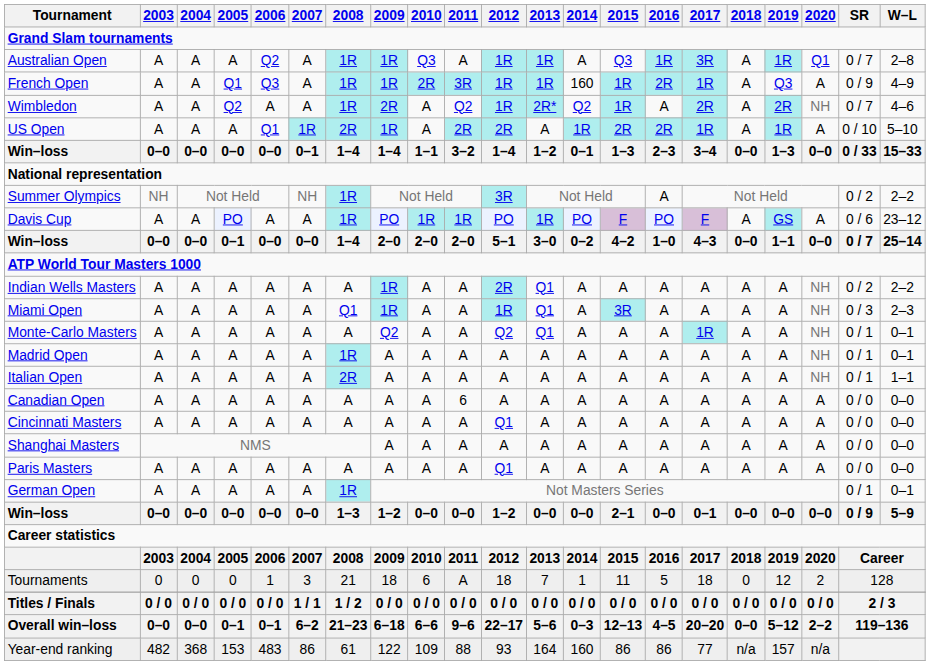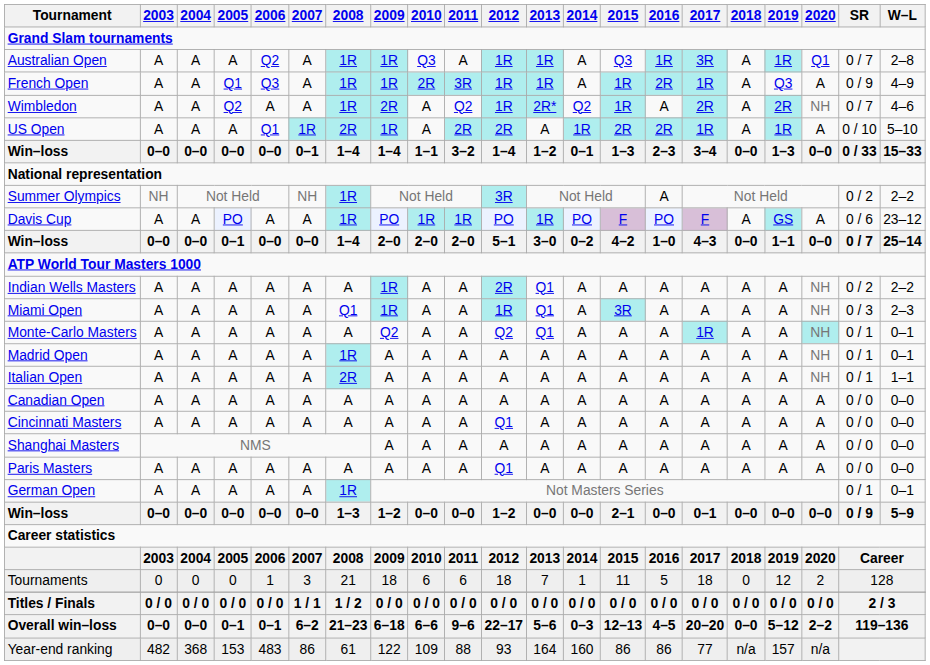 <table class="wikitable" style="text-align:center;font-size:96%">
 <tr>
 <th>Tournament</th>
 <th><a href='#'>2003</a></th>
 <th><a href='#'>2004</a></th>
 <th><a href='#'>2005</a></th>
 <th><a href='#'>2006</a></th>
 <th><a href='#'>2007</a></th>
 <th><a href='#'>2008</a></th>
 <th><a href='#'>2009</a></th>
 <th><a href='#'>2010</a></th>
 <th><a href='#'>2011</a></th>
 <th><a href='#'>2012</a></th>
 <th><a href='#'>2013</a></th>
 <th><a href='#'>2014</a></th>
 <th><a href='#'>2015</a></th>
 <th><a href='#'>2016</a></th>
 <th><a href='#'>2017</a></th>
 <th><a href='#'>2018</a></th>
 <th><a href='#'>2019</a></th>
 <th><a href='#'>2020</a></th>
 <th>SR</th>
 <th>W–L</th>
 </tr>
 <tr>
 <td colspan=21 style="text-align:left;"><strong><a href='#'>Grand Slam tournaments</a></strong></td>
 </tr>
 <tr>
 <td align=left><a href='#'>Australian Open</a></td>
 <td>A</td>
 <td>A</td>
 <td>A</td>
 <td><a href='#'>Q2</a></td>
 <td>A</td>
 <td bgcolor=afeeee><a href='#'>1R</a></td>
 <td bgcolor=afeeee><a href='#'>1R</a></td>
 <td><a href='#'>Q3</a></td>
 <td>A</td>
 <td bgcolor=afeeee><a href='#'>1R</a></td>
 <td bgcolor=afeeee><a href='#'>1R</a></td>
 <td>A</td>
 <td><a href='#'>Q3</a></td>
 <td bgcolor=afeeee><a href='#'>1R</a></td>
 <td bgcolor=afeeee><a href='#'>3R</a></td>
 <td>A</td>
 <td bgcolor=afeeee><a href='#'>1R</a></td>
 <td><a href='#'>Q1</a></td>
 <td>0 / 7</td>
 <td>2–8</td>
 </tr>
 <tr>
 <td align=left><a href='#'>French Open</a></td>
 <td>A</td>
 <td>A</td>
 <td><a href='#'>Q1</a></td>
 <td><a href='#'>Q3</a></td>
 <td>A</td>
 <td bgcolor=afeeee><a href='#'>1R</a></td>
 <td bgcolor=afeeee><a href='#'>1R</a></td>
 <td bgcolor=afeeee><a href='#'>2R</a></td>
 <td bgcolor=afeeee><a href='#'>3R</a></td>
 <td bgcolor=afeeee><a href='#'>1R</a></td>
 <td bgcolor=afeeee><a href='#'>1R</a></td>
-<td>160</td>
+<td>A</td>
 <td bgcolor=afeeee><a href='#'>1R</a></td>
 <td bgcolor=afeeee><a href='#'>2R</a></td>
 <td bgcolor=afeeee><a href='#'>1R</a></td>
 <td>A</td>
 <td><a href='#'>Q3</a></td>
 <td>A</td>
 <td>0 / 9</td>
 <td>4–9</td>
 </tr>
 <tr>
 <td align=left><a href='#'>Wimbledon</a></td>
 <td>A</td>
 <td>A</td>
 <td><a href='#'>Q2</a></td>
 <td>A</td>
 <td>A</td>
 <td bgcolor=afeeee><a href='#'>1R</a></td>
 <td bgcolor=afeeee><a href='#'>2R</a></td>
 <td>A</td>
 <td><a href='#'>Q2</a></td>
 <td bgcolor=afeeee><a href='#'>1R</a></td>
 <td bgcolor=afeeee><a href='#'>2R*</a></td>
 <td><a href='#'>Q2</a></td>
 <td bgcolor=afeeee><a href='#'>1R</a></td>
 <td>A</td>
 <td bgcolor=afeeee><a href='#'>2R</a></td>
 <td>A</td>
 <td bgcolor=afeeee><a href='#'>2R</a></td>
 <td style="color:#767676;">NH</td>
 <td>0 / 7</td>
 <td>4–6</td>
 </tr>
 <tr>
 <td align=left><a href='#'>US Open</a></td>
 <td>A</td>
 <td>A</td>
 <td>A</td>
 <td><a href='#'>Q1</a></td>
 <td bgcolor=afeeee><a href='#'>1R</a></td>
 <td bgcolor=afeeee><a href='#'>2R</a></td>
 <td bgcolor=afeeee><a href='#'>1R</a></td>
 <td>A</td>
 <td bgcolor=afeeee><a href='#'>2R</a></td>
 <td bgcolor=afeeee><a href='#'>2R</a></td>
 <td>A</td>
 <td bgcolor=afeeee><a href='#'>1R</a></td>
 <td bgcolor=afeeee><a href='#'>2R</a></td>
 <td bgcolor=afeeee><a href='#'>2R</a></td>
 <td bgcolor=afeeee><a href='#'>1R</a></td>
 <td>A</td>
 <td bgcolor=afeeee><a href='#'>1R</a></td>
 <td>A</td>
 <td>0 / 10</td>
 <td>5–10</td>
 </tr>
 <tr>
 <th style=text-align:left>Win–loss</th>
 <th>0–0</th>
 <th>0–0</th>
 <th>0–0</th>
 <th>0–0</th>
 <th>0–1</th>
 <th>1–4</th>
 <th>1–4</th>
 <th>1–1</th>
 <th>3–2</th>
 <th>1–4</th>
 <th>1–2</th>
 <th>0–1</th>
 <th>1–3</th>
 <th>2–3</th>
 <th>3–4</th>
 <th>0–0</th>
 <th>1–3</th>
 <th>0–0</th>
 <th>0 / 33</th>
 <th>15–33</th>
 </tr>
 <tr>
 <td colspan=21 style="text-align:left;"><strong>National representation</strong></td>
 </tr>
 <tr>
 <td align=left><a href='#'>Summer Olympics</a></td>
 <td style=color:#767676>NH</td>
 <td colspan=3 style=color:#767676>Not Held</td>
 <td style=color:#767676>NH</td>
 <td bgcolor=afeeee><a href='#'>1R</a></td>
 <td colspan=3 style=color:#767676>Not Held</td>
 <td bgcolor=afeeee><a href='#'>3R</a></td>
 <td colspan=3 style="color:#767676;">Not Held</td>
 <td>A</td>
 <td colspan=4 style="color:#767676;">Not Held</td>
 <td>0 / 2</td>
 <td>2–2</td>
 </tr>
 <tr>
 <td align=left><a href='#'>Davis Cup</a></td>
 <td>A</td>
 <td>A</td>
 <td bgcolor="ecf2ff"><a href='#'>PO</a></td>
 <td>A</td>
 <td>A</td>
 <td bgcolor="afeeee"><a href='#'>1R</a></td>
 <td bgcolor="ecf2ff"><a href='#'>PO</a></td>
 <td bgcolor="afeeee"><a href='#'>1R</a></td>
 <td bgcolor="afeeee"><a href='#'>1R</a></td>
 <td bgcolor="ecf2ff"><a href='#'>PO</a></td>
 <td bgcolor="afeeee"><a href='#'>1R</a></td>
 <td bgcolor="ecf2ff"><a href='#'>PO</a></td>
 <td bgcolor="thistle"><a href='#'>F</a></td>
 <td bgcolor="ecf2ff"><a href='#'>PO</a></td>
 <td bgcolor="thistle"><a href='#'>F</a></td>
 <td>A</td>
 <td bgcolor="afeeee"><a href='#'>GS</a></td>
 <td>A</td>
 <td>0 / 6</td>
 <td>23–12</td>
 </tr>
 <tr>
 <th style=text-align:left>Win–loss</th>
 <th>0–0</th>
 <th>0–0</th>
 <th>0–1</th>
 <th>0–0</th>
 <th>0–0</th>
 <th>1–4</th>
 <th>2–0</th>
 <th>2–0</th>
 <th>2–0</th>
 <th>5–1</th>
 <th>3–0</th>
 <th>0–2</th>
 <th>4–2</th>
 <th>1–0</th>
 <th>4–3</th>
 <th>0–0</th>
 <th>1–1</th>
 <th>0–0</th>
 <th>0 / 7</th>
 <th>25–14</th>
 </tr>
 <tr>
 <td colspan=21 style="text-align:left;"><strong><a href='#'>ATP World Tour Masters 1000</a></strong></td>
 </tr>
 <tr>
 <td align=left><a href='#'>Indian Wells Masters</a></td>
 <td>A</td>
 <td>A</td>
 <td>A</td>
 <td>A</td>
 <td>A</td>
 <td>A</td>
 <td bgcolor=afeeee><a href='#'>1R</a></td>
 <td>A</td>
 <td>A</td>
 <td bgcolor=afeeee><a href='#'>2R</a></td>
 <td><a href='#'>Q1</a></td>
 <td>A</td>
 <td>A</td>
 <td>A</td>
 <td>A</td>
 <td>A</td>
 <td>A</td>
 <td style="color:#767676;">NH</td>
 <td>0 / 2</td>
 <td>2–2</td>
 </tr>
 <tr>
 <td align=left><a href='#'>Miami Open</a></td>
 <td>A</td>
 <td>A</td>
 <td>A</td>
 <td>A</td>
 <td>A</td>
 <td><a href='#'>Q1</a></td>
 <td bgcolor=afeeee><a href='#'>1R</a></td>
 <td>A</td>
 <td>A</td>
 <td bgcolor=afeeee><a href='#'>1R</a></td>
 <td><a href='#'>Q1</a></td>
 <td>A</td>
 <td bgcolor=afeeee><a href='#'>3R</a></td>
 <td>A</td>
 <td>A</td>
 <td>A</td>
 <td>A</td>
 <td style="color:#767676;">NH</td>
 <td>0 / 3</td>
 <td>2–3</td>
 </tr>
 <tr>
 <td align=left><a href='#'>Monte-Carlo Masters</a></td>
 <td>A</td>
 <td>A</td>
 <td>A</td>
 <td>A</td>
 <td>A</td>
 <td>A</td>
 <td><a href='#'>Q2</a></td>
 <td>A</td>
 <td>A</td>
 <td><a href='#'>Q2</a></td>
 <td><a href='#'>Q1</a></td>
 <td>A</td>
 <td>A</td>
 <td>A</td>
 <td bgcolor=afeeee><a href='#'>1R</a></td>
 <td>A</td>
 <td>A</td>
-<td style="color:#767676;">NH</td>
+<td style="background: paleturquoise; color:#767676;">NH</td>
 <td>0 / 1</td>
 <td>0–1</td>
 </tr>
 <tr>
 <td align=left><a href='#'>Madrid Open</a></td>
 <td>A</td>
 <td>A</td>
 <td>A</td>
 <td>A</td>
 <td>A</td>
 <td bgcolor=afeeee><a href='#'>1R</a></td>
 <td>A</td>
 <td>A</td>
 <td>A</td>
 <td>A</td>
 <td>A</td>
 <td>A</td>
 <td>A</td>
 <td>A</td>
 <td>A</td>
 <td>A</td>
 <td>A</td>
 <td style="color:#767676;">NH</td>
 <td>0 / 1</td>
 <td>0–1</td>
 </tr>
 <tr>
 <td align=left><a href='#'>Italian Open</a></td>
 <td>A</td>
 <td>A</td>
 <td>A</td>
 <td>A</td>
 <td>A</td>
 <td bgcolor=afeeee><a href='#'>2R</a></td>
 <td>A</td>
 <td>A</td>
 <td>A</td>
 <td>A</td>
 <td>A</td>
 <td>A</td>
 <td>A</td>
 <td>A</td>
 <td>A</td>
 <td>A</td>
 <td>A</td>
 <td style="color:#767676;">NH</td>
 <td>0 / 1</td>
 <td>1–1</td>
 </tr>
 <tr>
 <td align=left><a href='#'>Canadian Open</a></td>
 <td>A</td>
 <td>A</td>
 <td>A</td>
 <td>A</td>
 <td>A</td>
 <td>A</td>
 <td>A</td>
 <td>A</td>
-<td>6</td>
+<td>A</td>
 <td>A</td>
 <td>A</td>
 <td>A</td>
 <td>A</td>
 <td>A</td>
 <td>A</td>
 <td>A</td>
 <td>A</td>
 <td>A</td>
 <td>0 / 0</td>
 <td>0–0</td>
 </tr>
 <tr>
 <td align=left><a href='#'>Cincinnati Masters</a></td>
 <td>A</td>
 <td>A</td>
 <td>A</td>
 <td>A</td>
 <td>A</td>
 <td>A</td>
 <td>A</td>
 <td>A</td>
 <td>A</td>
 <td><a href='#'>Q1</a></td>
 <td>A</td>
 <td>A</td>
 <td>A</td>
 <td>A</td>
 <td>A</td>
 <td>A</td>
 <td>A</td>
 <td>A</td>
 <td>0 / 0</td>
 <td>0–0</td>
 </tr>
 <tr>
 <td align=left><a href='#'>Shanghai Masters</a></td>
 <td colspan=6 style=color:#767676>NMS</td>
 <td>A</td>
 <td>A</td>
 <td>A</td>
 <td>A</td>
 <td>A</td>
 <td>A</td>
 <td>A</td>
 <td>A</td>
 <td>A</td>
 <td>A</td>
 <td>A</td>
 <td>A</td>
 <td>0 / 0</td>
 <td>0–0</td>
 </tr>
 <tr>
 <td align=left><a href='#'>Paris Masters</a></td>
 <td>A</td>
 <td>A</td>
 <td>A</td>
 <td>A</td>
 <td>A</td>
 <td>A</td>
 <td>A</td>
 <td>A</td>
 <td>A</td>
 <td><a href='#'>Q1</a></td>
 <td>A</td>
 <td>A</td>
 <td>A</td>
 <td>A</td>
 <td>A</td>
 <td>A</td>
 <td>A</td>
 <td>A</td>
 <td>0 / 0</td>
 <td>0–0</td>
 </tr>
 <tr>
 <td align=left><a href='#'>German Open</a></td>
 <td>A</td>
 <td>A</td>
 <td>A</td>
 <td>A</td>
 <td>A</td>
 <td bgcolor=afeeee><a href='#'>1R</a></td>
 <td colspan=12 style=color:#767676>Not Masters Series</td>
 <td>0 / 1</td>
 <td>0–1</td>
 </tr>
 <tr>
 <th style=text-align:left>Win–loss</th>
 <th>0–0</th>
 <th>0–0</th>
 <th>0–0</th>
 <th>0–0</th>
 <th>0–0</th>
 <th>1–3</th>
 <th>1–2</th>
 <th>0–0</th>
 <th>0–0</th>
 <th>1–2</th>
 <th>0–0</th>
 <th>0–0</th>
 <th>2–1</th>
 <th>0–0</th>
 <th>0–1</th>
 <th>0–0</th>
 <th>0–0</th>
 <th>0–0</th>
 <th>0 / 9</th>
 <th>5–9</th>
 </tr>
 <tr>
 <td colspan=21 align=left><strong>Career statistics</strong></td>
 </tr>
 <tr>
 <th></th>
 <th>2003</th>
 <th>2004</th>
 <th>2005</th>
 <th>2006</th>
 <th>2007</th>
 <th>2008</th>
 <th>2009</th>
 <th>2010</th>
 <th>2011</th>
 <th>2012</th>
 <th>2013</th>
 <th>2014</th>
 <th>2015</th>
 <th>2016</th>
 <th>2017</th>
 <th>2018</th>
 <th>2019</th>
 <th>2020</th>
 <th colspan="3">Career</th>
 </tr>
 <tr bgcolor=efefef>
 <td align=left>Tournaments</td>
 <td>0</td>
 <td>0</td>
 <td>0</td>
 <td>1</td>
 <td>3</td>
 <td>21</td>
 <td>18</td>
 <td>6</td>
-<td>A</td>
+<td>6</td>
 <td>18</td>
 <td>7</td>
 <td>1</td>
 <td>11</td>
 <td>5</td>
 <td>18</td>
 <td>0</td>
 <td>12</td>
 <td>2</td>
 <td colspan=2>128</td>
 </tr>
 <tr style="font-weight:bold; background:#efefef;">
 </tr>
 <tr>
 <th style=text-align:left>Titles / Finals</th>
 <th>0 / 0</th>
 <th>0 / 0</th>
 <th>0 / 0</th>
 <th>0 / 0</th>
 <th>1 / 1</th>
 <th>1 / 2</th>
 <th>0 / 0</th>
 <th>0 / 0</th>
 <th>0 / 0</th>
 <th>0 / 0</th>
 <th>0 / 0</th>
 <th>0 / 0</th>
 <th>0 / 0</th>
 <th>0 / 0</th>
 <th>0 / 0</th>
 <th>0 / 0</th>
 <th>0 / 0</th>
 <th>0 / 0</th>
 <th colspan=2>2 / 3</th>
 </tr>
 <tr>
 <th style=text-align:left>Overall win–loss</th>
 <th>0–0</th>
 <th>0–0</th>
 <th>0–1</th>
 <th>0–1</th>
 <th>6–2</th>
 <th>21–23</th>
 <th>6–18</th>
 <th>6–6</th>
 <th>9–6</th>
 <th>22–17</th>
 <th>5–6</th>
 <th>0–3</th>
 <th>12–13</th>
 <th>4–5</th>
 <th>20–20</th>
 <th>0–0</th>
 <th>5–12</th>
 <th>2–2</th>
 <th colspan=2>119–136</th>
 </tr>
 <tr style="background:#efefef;">
 <td align=left>Year-end ranking</td>
 <td>482</td>
 <td>368</td>
 <td>153</td>
 <td>483</td>
 <td>86</td>
 <td>61</td>
 <td>122</td>
 <td>109</td>
 <td>88</td>
 <td>93</td>
 <td>164</td>
 <td>160</td>
 <td>86</td>
 <td>86</td>
 <td>77</td>
 <td>n/a</td>
 <td>157</td>
 <td>n/a</td>
 <th colspan=2></th>
 </tr>
 </table>
